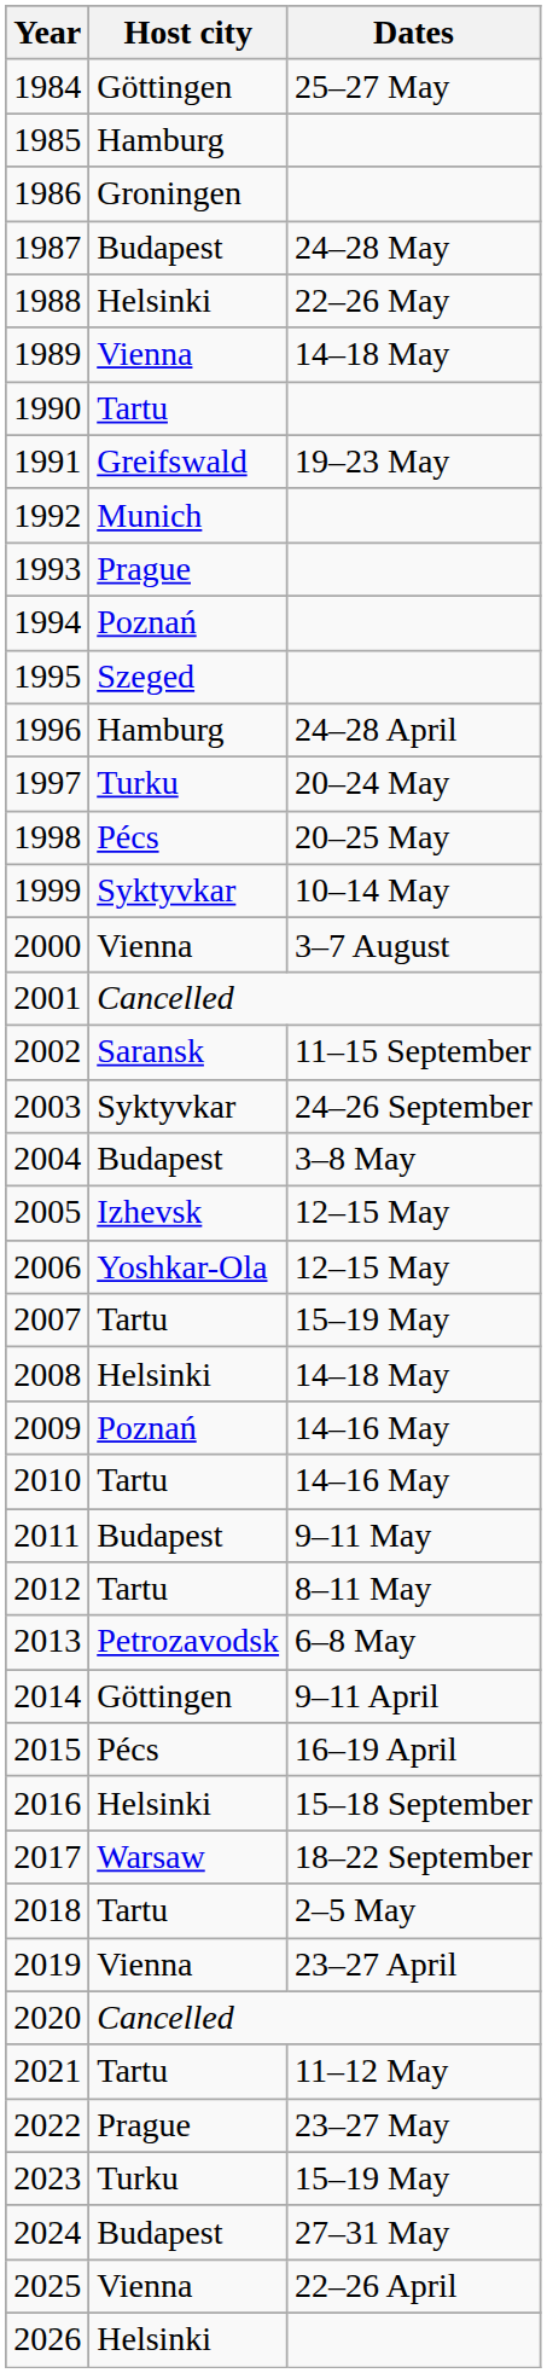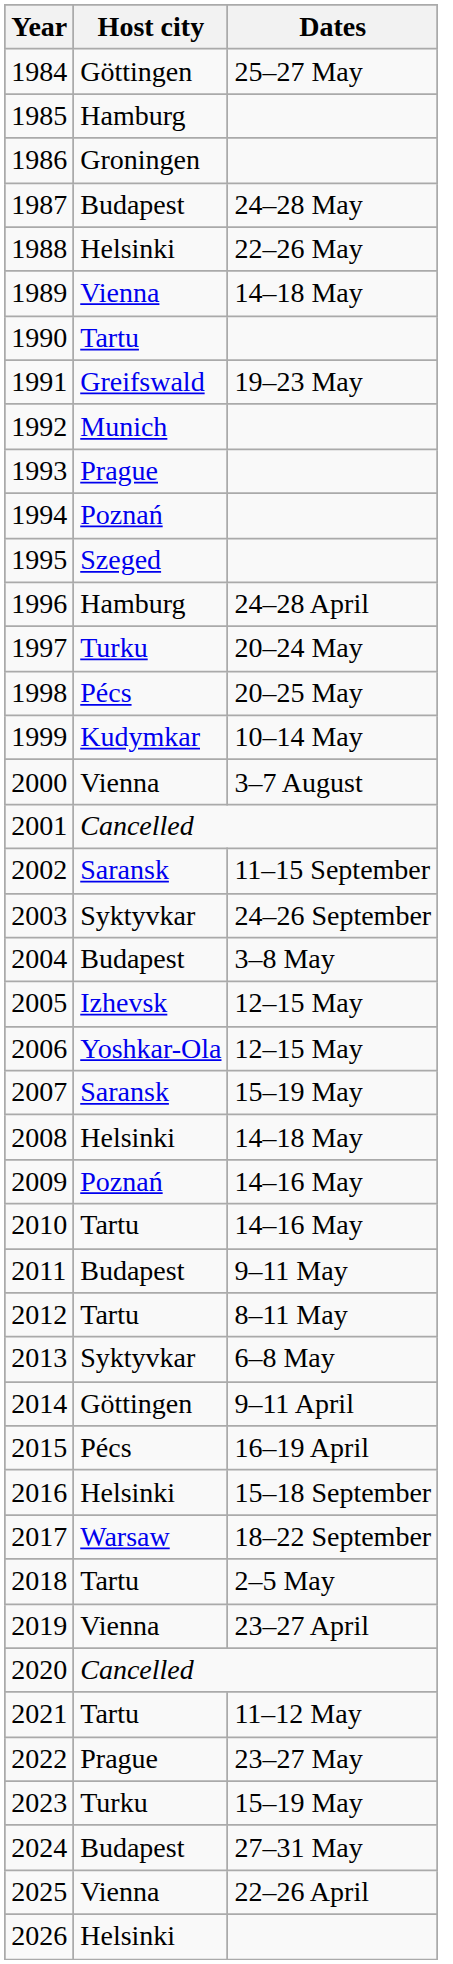 <table class="wikitable">
 <tr>
 <th>Year</th>
 <th>Host city</th>
 <th>Dates</th>
 </tr>
 <tr>
 <td>1984</td>
 <td> Göttingen</td>
 <td>25–27 May</td>
 </tr>
 <tr>
 <td>1985</td>
 <td> Hamburg</td>
 <td></td>
 </tr>
 <tr>
 <td>1986</td>
 <td> Groningen</td>
 <td></td>
 </tr>
 <tr>
 <td>1987</td>
 <td> Budapest</td>
 <td>24–28 May</td>
 </tr>
 <tr>
 <td>1988</td>
 <td> Helsinki</td>
 <td>22–26 May</td>
 </tr>
 <tr>
 <td>1989</td>
 <td> <a href='#'>Vienna</a></td>
 <td>14–18 May</td>
 </tr>
 <tr>
 <td>1990</td>
 <td> <a href='#'>Tartu</a></td>
 <td></td>
 </tr>
 <tr>
 <td>1991</td>
 <td> <a href='#'>Greifswald</a></td>
 <td>19–23 May</td>
 </tr>
 <tr>
 <td>1992</td>
 <td> <a href='#'>Munich</a></td>
 <td></td>
 </tr>
 <tr>
 <td>1993</td>
 <td> <a href='#'>Prague</a></td>
 <td></td>
 </tr>
 <tr>
 <td>1994</td>
 <td> <a href='#'>Poznań</a></td>
 <td></td>
 </tr>
 <tr>
 <td>1995</td>
 <td> <a href='#'>Szeged</a></td>
 <td></td>
 </tr>
 <tr>
 <td>1996</td>
 <td> Hamburg</td>
 <td>24–28 April</td>
 </tr>
 <tr>
 <td>1997</td>
 <td> <a href='#'>Turku</a></td>
 <td>20–24 May</td>
 </tr>
 <tr>
 <td>1998</td>
 <td> <a href='#'>Pécs</a></td>
 <td>20–25 May</td>
 </tr>
 <tr>
 <td>1999</td>
-<td> <a href='#'>Syktyvkar</a></td>
+<td> <a href='#'>Kudymkar</a></td>
 <td>10–14 May</td>
 </tr>
 <tr>
 <td>2000</td>
 <td> Vienna</td>
 <td>3–7 August</td>
 </tr>
 <tr>
 <td>2001</td>
 <td colspan="2"><em>Cancelled</em></td>
 </tr>
 <tr>
 <td>2002</td>
 <td> <a href='#'>Saransk</a></td>
 <td>11–15 September</td>
 </tr>
 <tr>
 <td>2003</td>
 <td> Syktyvkar</td>
 <td>24–26 September</td>
 </tr>
 <tr>
 <td>2004</td>
 <td> Budapest</td>
 <td>3–8 May</td>
 </tr>
 <tr>
 <td>2005</td>
 <td> <a href='#'>Izhevsk</a></td>
 <td>12–15 May</td>
 </tr>
 <tr>
 <td>2006</td>
 <td> <a href='#'>Yoshkar-Ola</a></td>
 <td>12–15 May</td>
 </tr>
 <tr>
 <td>2007</td>
-<td> Tartu</td>
+<td> <a href='#'>Saransk</a></td>
 <td>15–19 May</td>
 </tr>
 <tr>
 <td>2008</td>
 <td> Helsinki</td>
 <td>14–18 May</td>
 </tr>
 <tr>
 <td>2009</td>
 <td> <a href='#'>Poznań</a></td>
 <td>14–16 May</td>
 </tr>
 <tr>
 <td>2010</td>
 <td> Tartu</td>
 <td>14–16 May</td>
 </tr>
 <tr>
 <td>2011</td>
 <td> Budapest</td>
 <td>9–11 May</td>
 </tr>
 <tr>
 <td>2012</td>
 <td> Tartu</td>
 <td>8–11 May</td>
 </tr>
 <tr>
 <td>2013</td>
-<td> <a href='#'>Petrozavodsk</a></td>
+<td> Syktyvkar</td>
 <td>6–8 May</td>
 </tr>
 <tr>
 <td>2014</td>
 <td> Göttingen</td>
 <td>9–11 April</td>
 </tr>
 <tr>
 <td>2015</td>
 <td> Pécs</td>
 <td>16–19 April</td>
 </tr>
 <tr>
 <td>2016</td>
 <td> Helsinki</td>
 <td>15–18 September</td>
 </tr>
 <tr>
 <td>2017</td>
 <td> <a href='#'>Warsaw</a></td>
 <td>18–22 September</td>
 </tr>
 <tr>
 <td>2018</td>
 <td> Tartu</td>
 <td>2–5 May</td>
 </tr>
 <tr>
 <td>2019</td>
 <td> Vienna</td>
 <td>23–27 April</td>
 </tr>
 <tr>
 <td>2020</td>
 <td colspan="2"><em>Cancelled</em></td>
 </tr>
 <tr>
 <td>2021</td>
 <td> Tartu</td>
 <td>11–12 May</td>
 </tr>
 <tr>
 <td>2022</td>
 <td> Prague</td>
 <td>23–27 May</td>
 </tr>
 <tr>
 <td>2023</td>
 <td> Turku</td>
 <td>15–19 May</td>
 </tr>
 <tr>
 <td>2024</td>
 <td> Budapest</td>
 <td>27–31 May</td>
 </tr>
 <tr>
 <td>2025</td>
 <td> Vienna</td>
 <td>22–26 April</td>
 </tr>
 <tr>
 <td>2026</td>
 <td> Helsinki</td>
 <td></td>
 </tr>
 </table>
